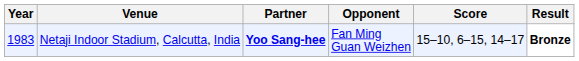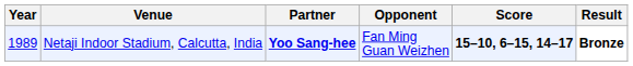 <table class="sortable wikitable" style="font-size:90%;">
 <tr>
 <th>Year</th>
 <th>Venue</th>
 <th>Partner</th>
 <th>Opponent</th>
 <th>Score</th>
 <th>Result</th>
 </tr>
 <tr style="background:#ECF2FF">
-<td align="center"><a href='#'>1983</a></td>
+<td align="center"><a href='#'>1989</a></td>
 <td align="left"><a href='#'>Netaji Indoor Stadium</a>, <a href='#'>Calcutta</a>, <a href='#'>India</a></td>
 <td><strong> <a href='#'>Yoo Sang-hee</a></strong></td>
 <td> <a href='#'>Fan Ming</a><br> <a href='#'>Guan Weizhen</a></td>
-<td>15–10, 6–15, 14–17</td>
+<td><strong>15–10, 6–15, 14–17</strong></td>
 <td style="text-align:left; background: white"> <strong>Bronze</strong></td>
 </tr>
 </table>
